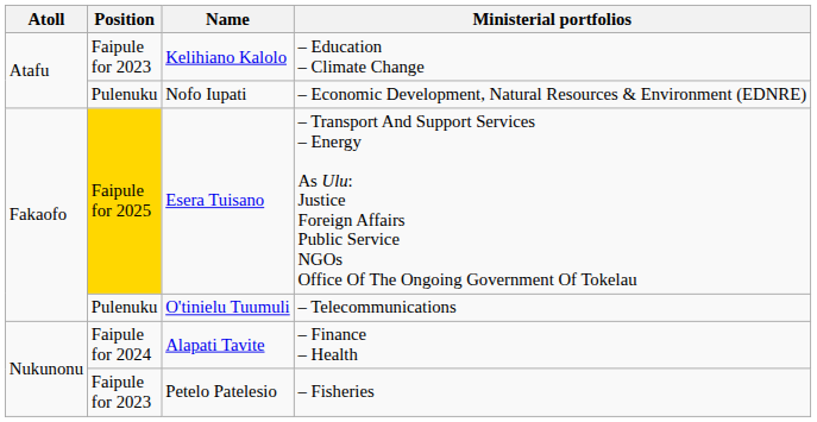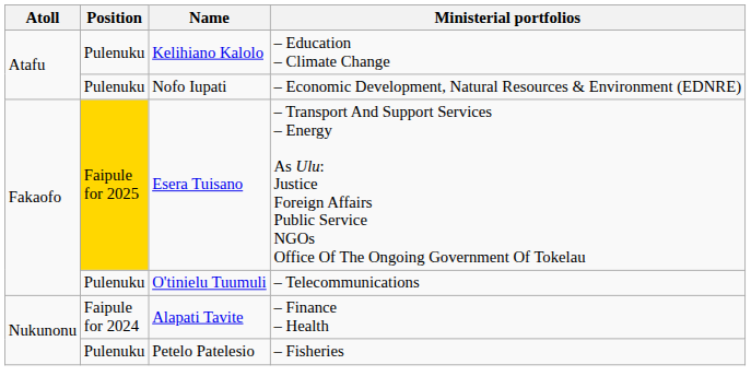 <table class="wikitable">
 <tr>
 <th>Atoll</th>
 <th>Position</th>
 <th>Name</th>
 <th>Ministerial portfolios</th>
 </tr>
 <tr>
 <td rowspan=2>Atafu</td>
-<td>Faipule<br> for 2023</td>
+<td>Pulenuku</td>
 <td><a href='#'>Kelihiano Kalolo</a></td>
 <td> – Education<br> – Climate Change</td>
 </tr>
 <tr>
 <td>Pulenuku</td>
 <td>Nofo Iupati</td>
 <td> – Economic Development, Natural Resources & Environment (EDNRE)</td>
 </tr>
 <tr>
 <td rowspan=2>Fakaofo</td>
 <td style="background: gold;">Faipule<br> for 2025</td>
 <td><a href='#'>Esera Tuisano</a></td>
 <td> – Transport And Support Services<br> – Energy<br><br>As <em>Ulu</em>:<br>Justice<br>Foreign Affairs<br>Public Service<br>NGOs<br>Office Of The Ongoing Government Of Tokelau</td>
 </tr>
 <tr>
 <td>Pulenuku</td>
 <td><a href='#'>O'tinielu Tuumuli</a></td>
 <td> – Telecommunications</td>
 </tr>
 <tr>
 <td rowspan=2>Nukunonu</td>
 <td>Faipule<br> for 2024</td>
 <td><a href='#'>Alapati Tavite</a></td>
 <td> – Finance<br> – Health</td>
 </tr>
 <tr>
-<td>Faipule<br> for 2023</td>
+<td>Pulenuku</td>
 <td>Petelo Patelesio</td>
 <td> – Fisheries</td>
 </tr>
 </table>
